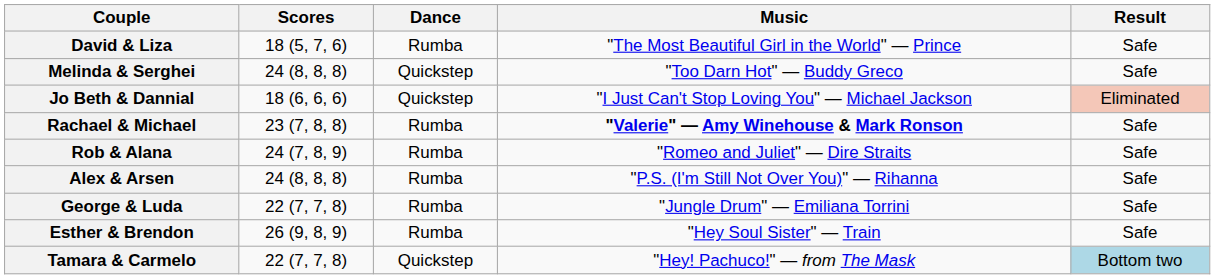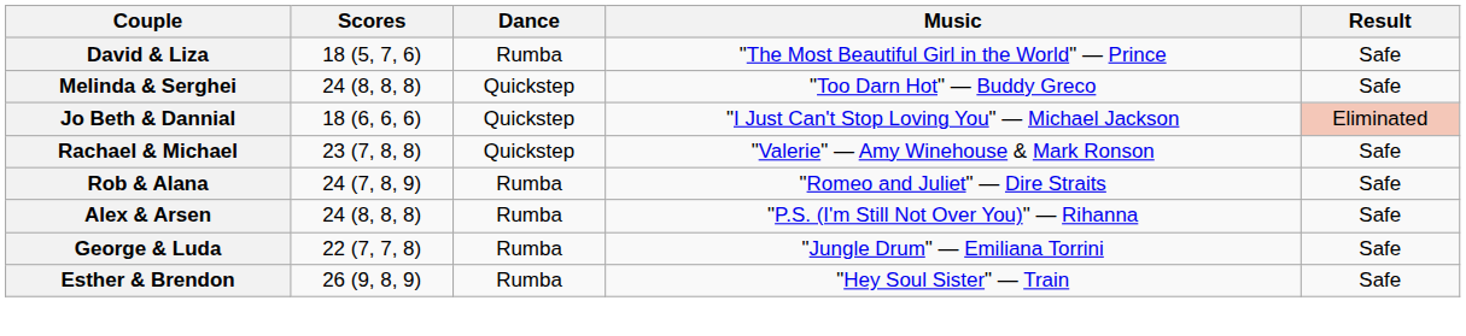 <table class="wikitable sortable" style="text-align:center; width: 90%">
 <tr>
 <th scope="col">Couple</th>
 <th scope="col">Scores</th>
 <th scope="col">Dance</th>
 <th scope="col" class="unsortable">Music</th>
 <th scope="col" class="unsortable">Result</th>
 </tr>
 <tr>
 <th scope="row">David & Liza</th>
 <td>18 (5, 7, 6)</td>
 <td>Rumba</td>
 <td>"<a href='#'>The Most Beautiful Girl in the World</a>" — <a href='#'>Prince</a></td>
 <td>Safe</td>
 </tr>
 <tr>
 <th scope="row">Melinda & Serghei</th>
 <td>24 (8, 8, 8)</td>
 <td>Quickstep</td>
 <td>"<a href='#'>Too Darn Hot</a>" — <a href='#'>Buddy Greco</a></td>
 <td>Safe</td>
 </tr>
 <tr>
 <th scope="row">Jo Beth & Dannial</th>
 <td>18 (6, 6, 6)</td>
 <td>Quickstep</td>
 <td>"<a href='#'>I Just Can't Stop Loving You</a>" — <a href='#'>Michael Jackson</a></td>
 <td bgcolor="f4c7b8">Eliminated</td>
 </tr>
 <tr>
 <th scope="row">Rachael & Michael</th>
 <td>23 (7, 8, 8)</td>
-<td>Rumba</td>
-<td><strong>"<a href='#'>Valerie</a>" — <a href='#'>Amy Winehouse</a> & <a href='#'>Mark Ronson</a></strong></td>
+<td>Quickstep</td>
+<td>"<a href='#'>Valerie</a>" — <a href='#'>Amy Winehouse</a> & <a href='#'>Mark Ronson</a></td>
 <td>Safe</td>
 </tr>
 <tr>
 <th scope="row">Rob & Alana</th>
 <td>24 (7, 8, 9)</td>
 <td>Rumba</td>
 <td>"<a href='#'>Romeo and Juliet</a>" — <a href='#'>Dire Straits</a></td>
 <td>Safe</td>
 </tr>
 <tr>
 <th scope="row">Alex & Arsen</th>
 <td>24 (8, 8, 8)</td>
 <td>Rumba</td>
 <td>"<a href='#'>P.S. (I'm Still Not Over You)</a>" — <a href='#'>Rihanna</a></td>
 <td>Safe</td>
 </tr>
 <tr>
 <th scope="row">George & Luda</th>
 <td>22 (7, 7, 8)</td>
 <td>Rumba</td>
 <td>"<a href='#'>Jungle Drum</a>" — <a href='#'>Emiliana Torrini</a></td>
 <td>Safe</td>
 </tr>
 <tr>
 <th scope="row">Esther & Brendon</th>
 <td>26 (9, 8, 9)</td>
 <td>Rumba</td>
 <td>"<a href='#'>Hey Soul Sister</a>" — <a href='#'>Train</a></td>
 <td>Safe</td>
 </tr>
-<tr>
-<th scope="row">Tamara & Carmelo</th>
-<td>22 (7, 7, 8)</td>
-<td>Quickstep</td>
-<td>"<a href='#'>Hey! Pachuco!</a>" — <em>from <a href='#'>The Mask</a></em></td>
-<td bgcolor="lightblue">Bottom two</td>
-</tr>
 </table>
